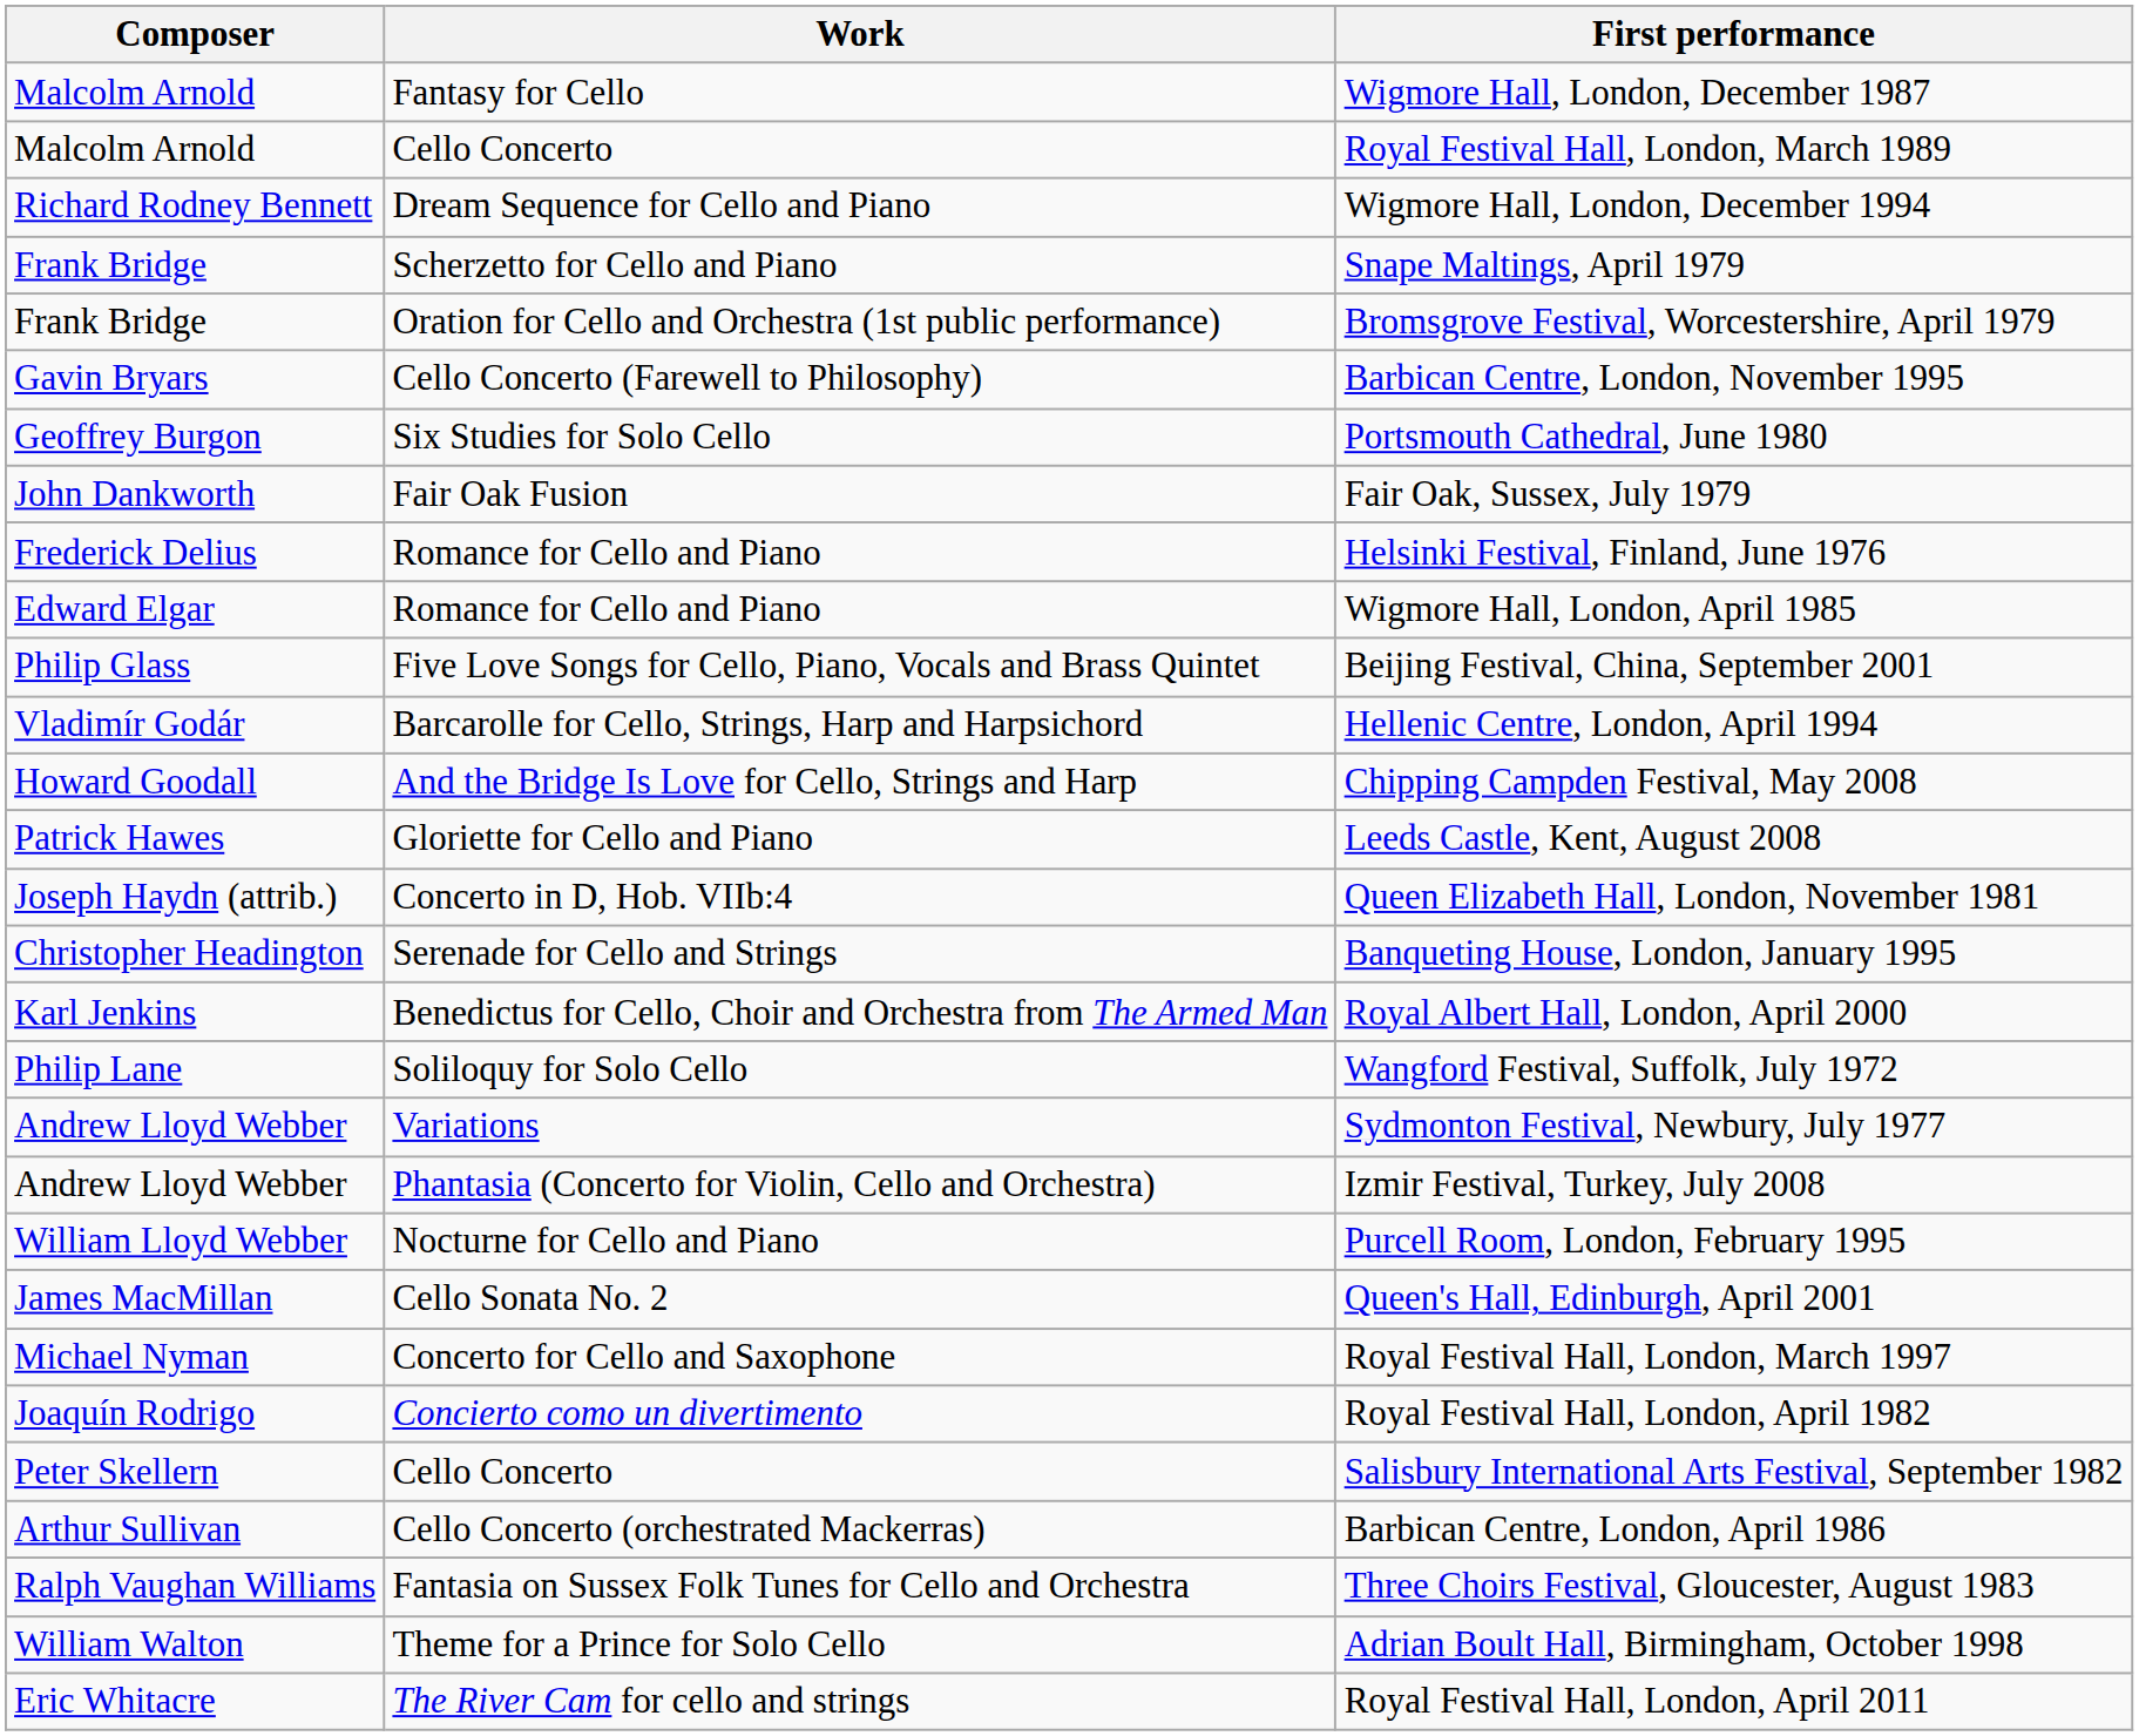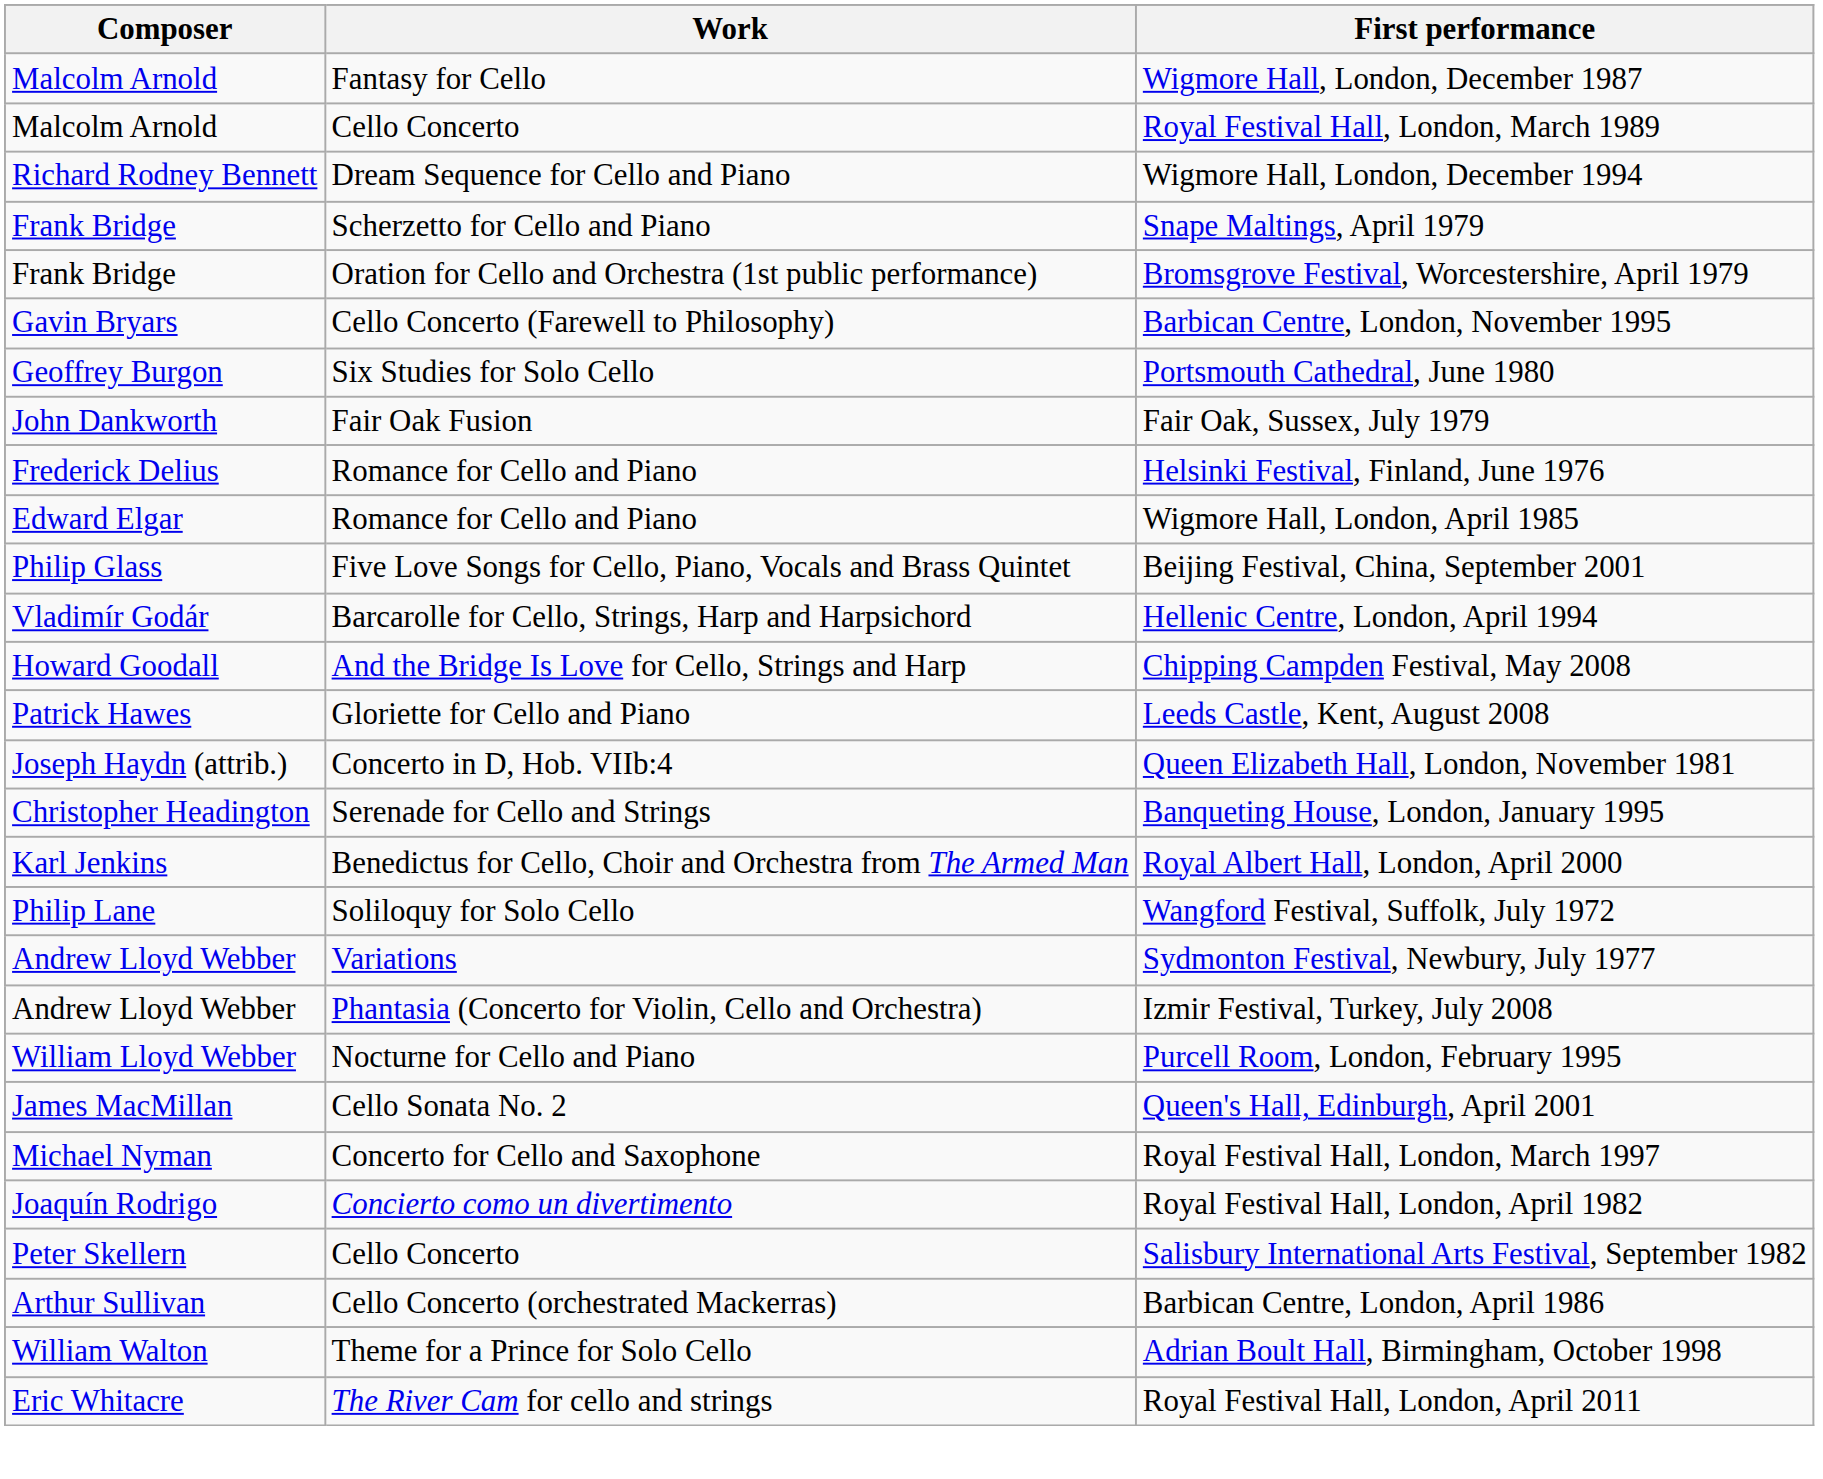 <table class="wikitable">
 <tr>
 <th>Composer</th>
 <th>Work</th>
 <th>First performance</th>
 </tr>
 <tr>
 <td><a href='#'>Malcolm Arnold</a></td>
 <td>Fantasy for Cello</td>
 <td><a href='#'>Wigmore Hall</a>, London, December 1987</td>
 </tr>
 <tr>
 <td>Malcolm Arnold</td>
 <td>Cello Concerto</td>
 <td><a href='#'>Royal Festival Hall</a>, London, March 1989</td>
 </tr>
 <tr>
 <td><a href='#'>Richard Rodney Bennett</a></td>
 <td>Dream Sequence for Cello and Piano</td>
 <td>Wigmore Hall, London, December 1994</td>
 </tr>
 <tr>
 <td><a href='#'>Frank Bridge</a></td>
 <td>Scherzetto for Cello and Piano</td>
 <td><a href='#'>Snape Maltings</a>, April 1979</td>
 </tr>
 <tr>
 <td>Frank Bridge</td>
 <td>Oration for Cello and Orchestra (1st public performance)</td>
 <td><a href='#'>Bromsgrove Festival</a>, Worcestershire, April 1979</td>
 </tr>
 <tr>
 <td><a href='#'>Gavin Bryars</a></td>
 <td>Cello Concerto (Farewell to Philosophy)</td>
 <td><a href='#'>Barbican Centre</a>, London, November 1995</td>
 </tr>
 <tr>
 <td><a href='#'>Geoffrey Burgon</a></td>
 <td>Six Studies for Solo Cello</td>
 <td><a href='#'>Portsmouth Cathedral</a>, June 1980</td>
 </tr>
 <tr>
 <td><a href='#'>John Dankworth</a></td>
 <td>Fair Oak Fusion</td>
 <td>Fair Oak, Sussex, July 1979</td>
 </tr>
 <tr>
 <td><a href='#'>Frederick Delius</a></td>
 <td>Romance for Cello and Piano</td>
 <td><a href='#'>Helsinki Festival</a>, Finland, June 1976</td>
 </tr>
 <tr>
 <td><a href='#'>Edward Elgar</a></td>
 <td>Romance for Cello and Piano</td>
 <td>Wigmore Hall, London, April 1985</td>
 </tr>
 <tr>
 <td><a href='#'>Philip Glass</a></td>
 <td>Five Love Songs for Cello, Piano, Vocals and Brass Quintet</td>
 <td>Beijing Festival, China, September 2001</td>
 </tr>
 <tr>
 <td><a href='#'>Vladimír Godár</a></td>
 <td>Barcarolle for Cello, Strings, Harp and Harpsichord</td>
 <td><a href='#'>Hellenic Centre</a>, London, April 1994</td>
 </tr>
 <tr>
 <td><a href='#'>Howard Goodall</a></td>
 <td><a href='#'>And the Bridge Is Love</a> for Cello, Strings and Harp</td>
 <td><a href='#'>Chipping Campden</a> Festival, May 2008</td>
 </tr>
 <tr>
 <td><a href='#'>Patrick Hawes</a></td>
 <td>Gloriette for Cello and Piano</td>
 <td><a href='#'>Leeds Castle</a>, Kent, August 2008</td>
 </tr>
 <tr>
 <td><a href='#'>Joseph Haydn</a> (attrib.)</td>
 <td>Concerto in D, Hob. VIIb:4</td>
 <td><a href='#'>Queen Elizabeth Hall</a>, London, November 1981</td>
 </tr>
 <tr>
 <td><a href='#'>Christopher Headington</a></td>
 <td>Serenade for Cello and Strings</td>
 <td><a href='#'>Banqueting House</a>, London, January 1995</td>
 </tr>
 <tr>
 <td><a href='#'>Karl Jenkins</a></td>
 <td>Benedictus for Cello, Choir and Orchestra from <em><a href='#'>The Armed Man</a></em></td>
 <td><a href='#'>Royal Albert Hall</a>, London, April 2000</td>
 </tr>
 <tr>
 <td><a href='#'>Philip Lane</a></td>
 <td>Soliloquy for Solo Cello</td>
 <td><a href='#'>Wangford</a> Festival, Suffolk, July 1972</td>
 </tr>
 <tr>
 <td><a href='#'>Andrew Lloyd Webber</a></td>
 <td><a href='#'>Variations</a></td>
 <td><a href='#'>Sydmonton Festival</a>, Newbury, July 1977</td>
 </tr>
 <tr>
 <td>Andrew Lloyd Webber</td>
 <td><a href='#'>Phantasia</a> (Concerto for Violin, Cello and Orchestra)</td>
 <td>Izmir Festival, Turkey, July 2008</td>
 </tr>
 <tr>
 <td><a href='#'>William Lloyd Webber</a></td>
 <td>Nocturne for Cello and Piano</td>
 <td><a href='#'>Purcell Room</a>, London, February 1995</td>
 </tr>
 <tr>
 <td><a href='#'>James MacMillan</a></td>
 <td>Cello Sonata No. 2</td>
 <td><a href='#'>Queen's Hall, Edinburgh</a>, April 2001</td>
 </tr>
 <tr>
 <td><a href='#'>Michael Nyman</a></td>
 <td>Concerto for Cello and Saxophone</td>
 <td>Royal Festival Hall, London, March 1997</td>
 </tr>
 <tr>
 <td><a href='#'>Joaquín Rodrigo</a></td>
 <td><em><a href='#'>Concierto como un divertimento</a></em></td>
 <td>Royal Festival Hall, London, April 1982</td>
 </tr>
 <tr>
 <td><a href='#'>Peter Skellern</a></td>
 <td>Cello Concerto</td>
 <td><a href='#'>Salisbury International Arts Festival</a>, September 1982</td>
 </tr>
 <tr>
 <td><a href='#'>Arthur Sullivan</a></td>
 <td>Cello Concerto (orchestrated Mackerras)</td>
 <td>Barbican Centre, London, April 1986</td>
 </tr>
 <tr>
-<td><a href='#'>Ralph Vaughan Williams</a></td>
-<td>Fantasia on Sussex Folk Tunes for Cello and Orchestra</td>
-<td><a href='#'>Three Choirs Festival</a>, Gloucester, August 1983</td>
-</tr>
-<tr>
 <td><a href='#'>William Walton</a></td>
 <td>Theme for a Prince for Solo Cello</td>
 <td><a href='#'>Adrian Boult Hall</a>, Birmingham, October 1998</td>
 </tr>
 <tr>
 <td><a href='#'>Eric Whitacre</a></td>
 <td><em><a href='#'>The River Cam</a></em> for cello and strings</td>
 <td>Royal Festival Hall, London, April 2011</td>
 </tr>
 </table>
